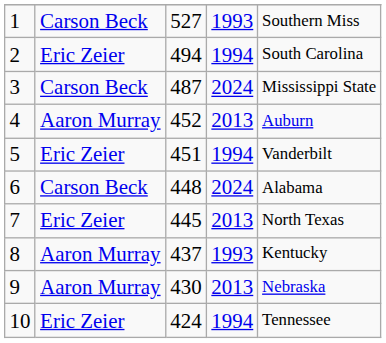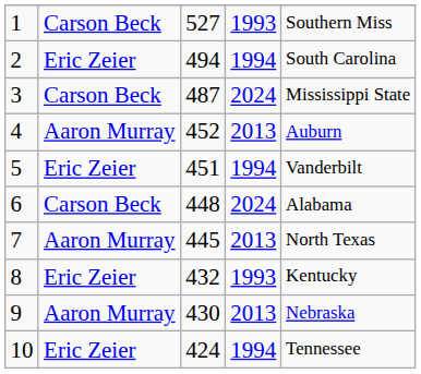 <table class="wikitable">
 <tr>
 </tr>
 <tr>
 <td>1</td>
 <td><a href='#'>Carson Beck</a></td>
 <td><abbr>527</abbr></td>
 <td><a href='#'>1993</a></td>
 <td style="font-size:80%;">Southern Miss</td>
 </tr>
 <tr>
 <td>2</td>
 <td><a href='#'>Eric Zeier</a></td>
 <td><abbr>494</abbr></td>
 <td><a href='#'>1994</a></td>
 <td style="font-size:80%;">South Carolina</td>
 </tr>
 <tr>
 <td>3</td>
 <td><a href='#'>Carson Beck</a></td>
 <td><abbr>487</abbr></td>
 <td><a href='#'>2024</a></td>
 <td style="font-size:80%;">Mississippi State</td>
 </tr>
 <tr>
 <td>4</td>
 <td><a href='#'>Aaron Murray</a></td>
 <td><abbr>452</abbr></td>
 <td><a href='#'>2013</a></td>
 <td style="font-size:80%;"><a href='#'>Auburn</a></td>
 </tr>
 <tr>
 <td>5</td>
 <td><a href='#'>Eric Zeier</a></td>
 <td><abbr>451</abbr></td>
 <td><a href='#'>1994</a></td>
 <td style="font-size:80%;">Vanderbilt</td>
 </tr>
 <tr>
 <td>6</td>
 <td><a href='#'>Carson Beck</a></td>
 <td><abbr>448</abbr></td>
 <td><a href='#'>2024</a></td>
 <td style="font-size:80%;">Alabama</td>
 </tr>
 <tr>
 <td>7</td>
-<td><a href='#'>Eric Zeier</a></td>
+<td><a href='#'>Aaron Murray</a></td>
 <td><abbr>445</abbr></td>
 <td><a href='#'>2013</a></td>
 <td style="font-size:80%;">North Texas</td>
 </tr>
 <tr>
 <td>8</td>
-<td><a href='#'>Aaron Murray</a></td>
-<td><abbr>437</abbr></td>
+<td><a href='#'>Eric Zeier</a></td>
+<td><abbr>432</abbr></td>
 <td><a href='#'>1993</a></td>
 <td style="font-size:80%;">Kentucky</td>
 </tr>
 <tr>
 <td>9</td>
 <td><a href='#'>Aaron Murray</a></td>
 <td><abbr>430</abbr></td>
 <td><a href='#'>2013</a></td>
 <td style="font-size:80%;"><a href='#'>Nebraska</a></td>
 </tr>
 <tr>
 <td>10</td>
 <td><a href='#'>Eric Zeier</a></td>
 <td><abbr>424</abbr></td>
 <td><a href='#'>1994</a></td>
 <td style="font-size:80%;">Tennessee</td>
 </tr>
 </table>
